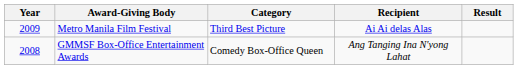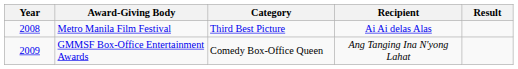 <table | width="90%" class="wikitable sortable">
 <tr>
 <th width="10%">Year</th>
 <th width="30%">Award-Giving Body</th>
 <th width="25%">Category</th>
 <th width="25%">Recipient</th>
 <th width="10%">Result</th>
 </tr>
 <tr>
-<td rowspan="1" align="center"><a href='#'>2009</a></td>
+<td rowspan="1" align="center"><a href='#'>2008</a></td>
 <td rowspan="1" align="left"><a href='#'>Metro Manila Film Festival</a></td>
 <td align="left"><a href='#'>Third Best Picture</a></td>
 <td align="center"><a href='#'>Ai Ai delas Alas</a></td>
 <td></td>
 </tr>
 <tr>
-<td rowspan="1" align="center"><a href='#'>2008</a></td>
+<td rowspan="1" align="center"><a href='#'>2009</a></td>
 <td rowspan="1" align="left"><a href='#'>GMMSF Box-Office Entertainment Awards</a></td>
 <td align="left">Comedy Box-Office Queen</td>
 <td align="center"><em>Ang Tanging Ina N'yong Lahat </em></td>
 <td></td>
 </tr>
 </table>
